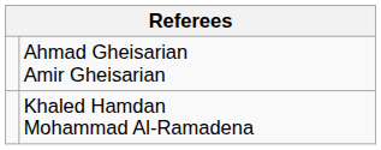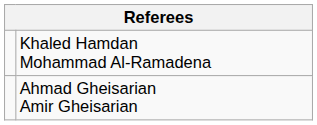 <table class="wikitable" style="width:300px;">
 <tr>
 <th colspan=2>Referees</th>
 </tr>
 <tr>
 <td align=left></td>
-<td>Ahmad Gheisarian <br> Amir Gheisarian</td>
+<td>Khaled Hamdan <br> Mohammad Al-Ramadena</td>
 </tr>
 <tr>
 <td align=left></td>
-<td>Khaled Hamdan <br> Mohammad Al-Ramadena</td>
+<td>Ahmad Gheisarian <br> Amir Gheisarian</td>
 </tr>
 </table>
